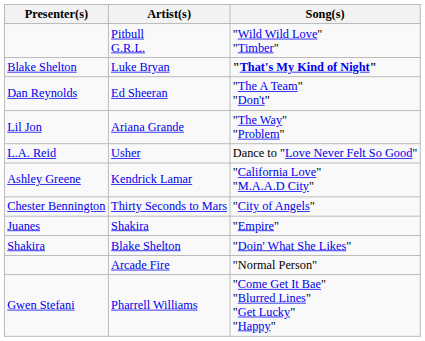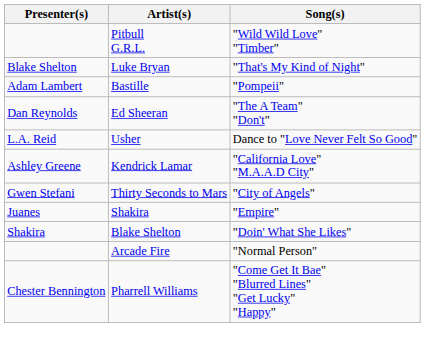 <table class="wikitable">
 <tr>
 <th>Presenter(s)</th>
 <th>Artist(s)</th>
 <th>Song(s)</th>
 </tr>
 <tr>
 <td></td>
 <td><a href='#'>Pitbull</a><br><a href='#'>G.R.L.</a></td>
 <td>"<a href='#'>Wild Wild Love</a>"<br>"<a href='#'>Timber</a>"</td>
 </tr>
 <tr>
 <td><a href='#'>Blake Shelton</a></td>
 <td><a href='#'>Luke Bryan</a></td>
-<td><strong>"<a href='#'>That's My Kind of Night</a>"</strong></td>
+<td>"<a href='#'>That's My Kind of Night</a>"</td>
+</tr>
+<tr>
+<td><a href='#'>Adam Lambert</a></td>
+<td><a href='#'>Bastille</a></td>
+<td>"<a href='#'>Pompeii</a>"</td>
 </tr>
 <tr>
 <td><a href='#'>Dan Reynolds</a></td>
 <td><a href='#'>Ed Sheeran</a></td>
 <td>"<a href='#'>The A Team</a>"<br>"<a href='#'>Don't</a>"</td>
-</tr>
-<tr>
-<td><a href='#'>Lil Jon</a></td>
-<td><a href='#'>Ariana Grande</a></td>
-<td>"<a href='#'>The Way</a>"<br>"<a href='#'>Problem</a>"</td>
 </tr>
 <tr>
 <td><a href='#'>L.A. Reid</a></td>
 <td><a href='#'>Usher</a></td>
 <td>Dance to "<a href='#'>Love Never Felt So Good</a>"</td>
 </tr>
 <tr>
 <td><a href='#'>Ashley Greene</a></td>
 <td><a href='#'>Kendrick Lamar</a></td>
 <td>"<a href='#'>California Love</a>"<br>"<a href='#'>M.A.A.D City</a>"</td>
 </tr>
 <tr>
-<td><a href='#'>Chester Bennington</a></td>
+<td><a href='#'>Gwen Stefani</a></td>
 <td><a href='#'>Thirty Seconds to Mars</a></td>
 <td>"<a href='#'>City of Angels</a>"</td>
 </tr>
 <tr>
 <td><a href='#'>Juanes</a></td>
 <td><a href='#'>Shakira</a></td>
 <td>"<a href='#'>Empire</a>"</td>
 </tr>
 <tr>
 <td><a href='#'>Shakira</a></td>
 <td><a href='#'>Blake Shelton</a></td>
 <td>"<a href='#'>Doin' What She Likes</a>"</td>
 </tr>
 <tr>
 <td></td>
 <td><a href='#'>Arcade Fire</a></td>
 <td>"Normal Person"</td>
 </tr>
 <tr>
-<td><a href='#'>Gwen Stefani</a></td>
+<td><a href='#'>Chester Bennington</a></td>
 <td><a href='#'>Pharrell Williams</a></td>
 <td>"<a href='#'>Come Get It Bae</a>"<br>"<a href='#'>Blurred Lines</a>"<br>"<a href='#'>Get Lucky</a>"<br>"<a href='#'>Happy</a>"</td>
 </tr>
 </table>
